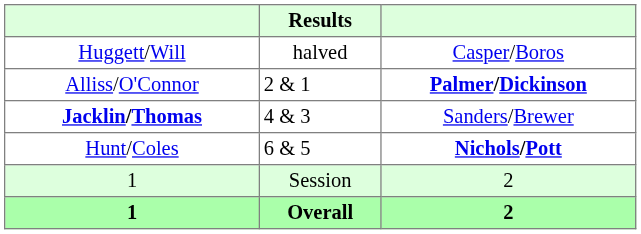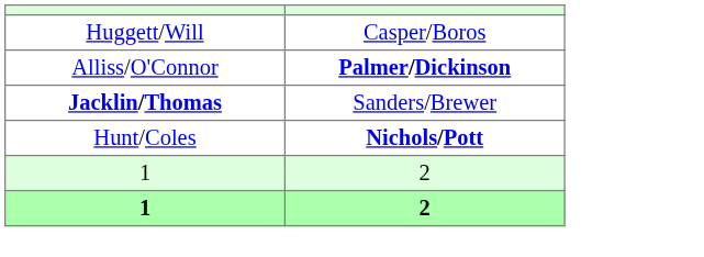 <table border="1" cellpadding="3" style="border-collapse:collapse; text-align:center;">
 <tr style="background:#dfd;">
 <th style="width:12em;"></th>
-<th style="width:5.5em;">Results</th>
 <th style="width:12em;"></th>
 </tr>
 <tr>
 <td><a href='#'>Huggett</a>/<a href='#'>Will</a></td>
-<td>halved</td>
 <td><a href='#'>Casper</a>/<a href='#'>Boros</a></td>
 </tr>
 <tr>
 <td><a href='#'>Alliss</a>/<a href='#'>O'Connor</a></td>
-<td align=left> 2 & 1</td>
 <td><strong><a href='#'>Palmer</a>/<a href='#'>Dickinson</a></strong></td>
 </tr>
 <tr>
 <td><strong><a href='#'>Jacklin</a>/<a href='#'>Thomas</a></strong></td>
-<td align=left> 4 & 3</td>
 <td><a href='#'>Sanders</a>/<a href='#'>Brewer</a></td>
 </tr>
 <tr>
 <td><a href='#'>Hunt</a>/<a href='#'>Coles</a></td>
-<td align=left> 6 & 5</td>
 <td><strong><a href='#'>Nichols</a>/<a href='#'>Pott</a></strong></td>
 </tr>
 <tr style="background:#dfd;">
 <td>1</td>
-<td>Session</td>
 <td>2</td>
 </tr>
 <tr style="background:#afa;">
 <th>1</th>
-<th>Overall</th>
 <th>2</th>
 </tr>
 </table>
